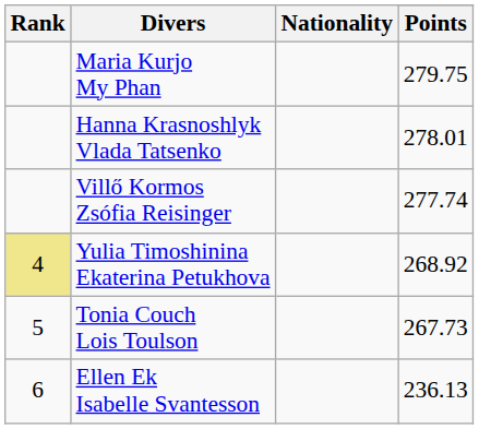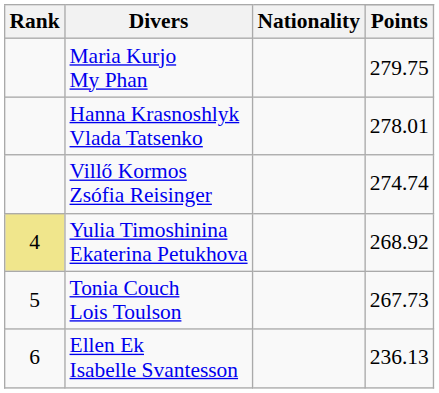 <table class="wikitable sortable" style="text-align:center">
 <tr>
 <th rowspan=2>Rank</th>
 <th rowspan=2>Divers</th>
 <th rowspan=2>Nationality</th>
 </tr>
 <tr>
 <th>Points</th>
 </tr>
 <tr>
 <td></td>
 <td align=left><a href='#'>Maria Kurjo</a><br><a href='#'>My Phan</a></td>
 <td align=left></td>
 <td>279.75</td>
 </tr>
 <tr>
 <td></td>
 <td align=left><a href='#'>Hanna Krasnoshlyk</a><br><a href='#'>Vlada Tatsenko</a></td>
 <td align=left></td>
 <td>278.01</td>
 </tr>
 <tr>
 <td></td>
 <td align=left><a href='#'>Villő Kormos</a><br><a href='#'>Zsófia Reisinger</a></td>
 <td align=left></td>
-<td>277.74</td>
+<td>274.74</td>
 </tr>
 <tr>
 <td style="background: khaki;">4</td>
 <td align=left><a href='#'>Yulia Timoshinina</a><br><a href='#'>Ekaterina Petukhova</a></td>
 <td align=left></td>
 <td>268.92</td>
 </tr>
 <tr>
 <td>5</td>
 <td align=left><a href='#'>Tonia Couch</a><br><a href='#'>Lois Toulson</a></td>
 <td align=left></td>
 <td>267.73</td>
 </tr>
 <tr>
 <td>6</td>
 <td align=left><a href='#'>Ellen Ek</a><br><a href='#'>Isabelle Svantesson</a></td>
 <td align=left></td>
 <td>236.13</td>
 </tr>
 </table>
